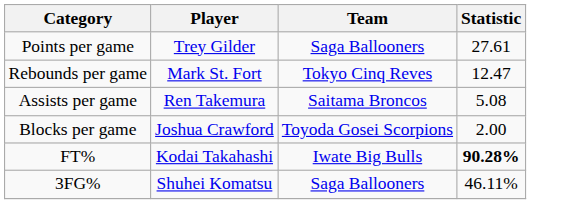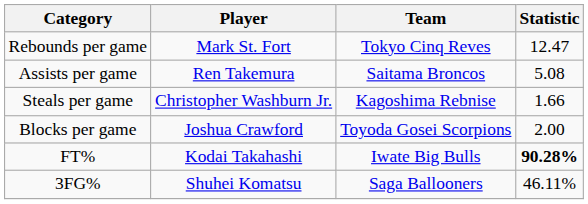 <table class="wikitable" style="text-align:center">
 <tr>
 <th>Category</th>
 <th>Player</th>
 <th>Team</th>
 <th>Statistic</th>
-</tr>
-<tr>
-<td>Points per game</td>
-<td><a href='#'>Trey Gilder</a></td>
-<td><a href='#'>Saga Ballooners</a></td>
-<td>27.61</td>
 </tr>
 <tr>
 <td>Rebounds per game</td>
 <td><a href='#'>Mark St. Fort</a></td>
 <td><a href='#'>Tokyo Cinq Reves</a></td>
 <td>12.47</td>
 </tr>
 <tr>
 <td>Assists per game</td>
 <td><a href='#'>Ren Takemura</a></td>
 <td><a href='#'>Saitama Broncos</a></td>
 <td>5.08</td>
+</tr>
+<tr>
+<td>Steals per game</td>
+<td><a href='#'>Christopher Washburn Jr.</a></td>
+<td><a href='#'>Kagoshima Rebnise</a></td>
+<td>1.66</td>
 </tr>
 <tr>
 <td>Blocks per game</td>
 <td><a href='#'>Joshua Crawford</a></td>
 <td><a href='#'>Toyoda Gosei Scorpions</a></td>
 <td>2.00</td>
 </tr>
 <tr>
 <td>FT%</td>
 <td><a href='#'>Kodai Takahashi</a></td>
 <td><a href='#'>Iwate Big Bulls</a></td>
 <td><strong>90.28%</strong></td>
 </tr>
 <tr>
 <td>3FG%</td>
 <td><a href='#'>Shuhei Komatsu</a></td>
 <td><a href='#'>Saga Ballooners</a></td>
 <td>46.11%</td>
 </tr>
 <tr>
 </tr>
 </table>
